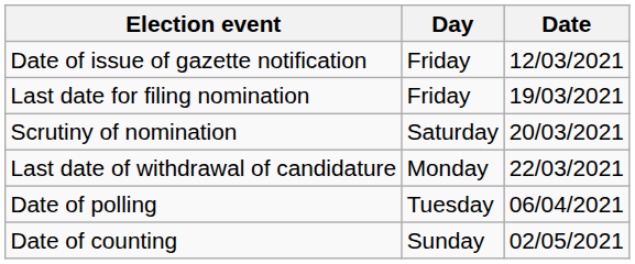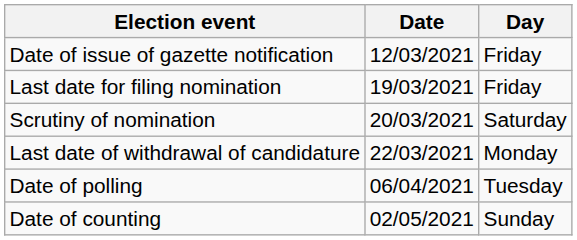 <table class="wikitable" style="font-size: 95%;">
 <tr>
 <th scope="col">Election event</th>
+<th scope="col">Date</th>
 <th scope="col">Day</th>
-<th scope="col">Date</th>
 </tr>
 <tr --->
 <td>Date of issue of gazette notification</td>
+<td>12/03/2021</td>
 <td>Friday</td>
-<td>12/03/2021</td>
 </tr>
 <tr>
 <td>Last date for filing nomination</td>
+<td>19/03/2021</td>
 <td>Friday</td>
-<td>19/03/2021</td>
 </tr>
 <tr>
 <td>Scrutiny of nomination</td>
+<td>20/03/2021</td>
 <td>Saturday</td>
-<td>20/03/2021</td>
 </tr>
 <tr>
 <td>Last date of withdrawal of candidature</td>
+<td>22/03/2021</td>
 <td>Monday</td>
-<td>22/03/2021</td>
 </tr>
 <tr>
 <td>Date of polling</td>
+<td>06/04/2021</td>
 <td>Tuesday</td>
-<td>06/04/2021</td>
 </tr>
 <tr>
 <td>Date of counting</td>
+<td>02/05/2021</td>
 <td>Sunday</td>
-<td>02/05/2021</td>
 </tr>
 </table>
